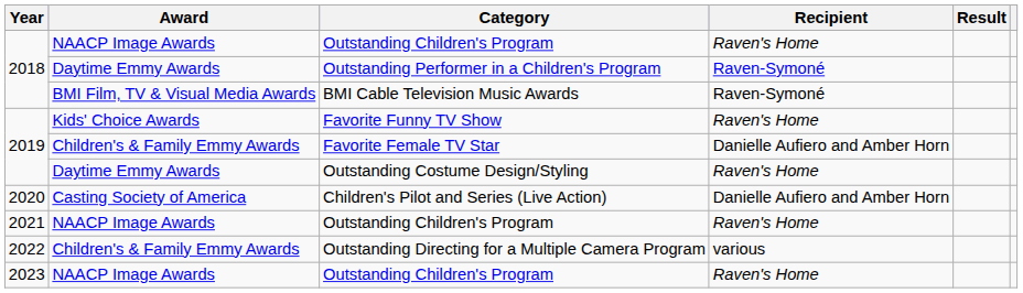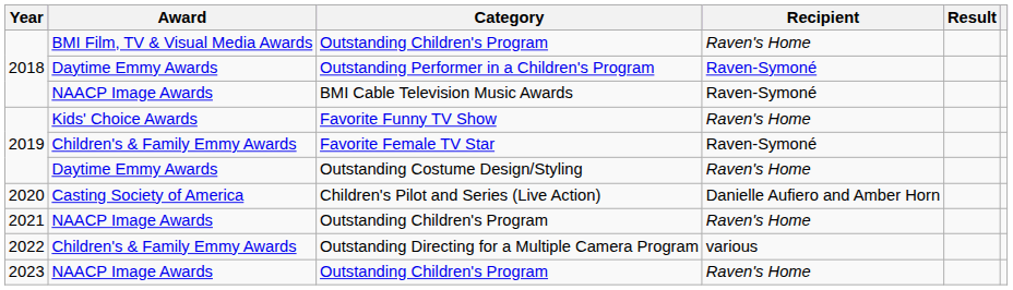 <table class="wikitable">
 <tr style="background:#96c; text-align:center;">
 <th>Year</th>
 <th>Award</th>
 <th>Category</th>
 <th>Recipient</th>
 <th>Result</th>
 <th></th>
 </tr>
 <tr>
 <td rowspan="3">2018</td>
-<td><a href='#'>NAACP Image Awards</a></td>
+<td><a href='#'>BMI Film, TV & Visual Media Awards</a></td>
 <td><a href='#'>Outstanding Children's Program</a></td>
 <td><em>Raven's Home</em></td>
 <td></td>
 <td style="text-align:center;"></td>
 </tr>
 <tr>
 <td><a href='#'>Daytime Emmy Awards</a></td>
 <td><a href='#'>Outstanding Performer in a Children's Program</a></td>
 <td><a href='#'>Raven-Symoné</a></td>
 <td></td>
 <td style="text-align:center;"></td>
 </tr>
 <tr>
-<td><a href='#'>BMI Film, TV & Visual Media Awards</a></td>
+<td><a href='#'>NAACP Image Awards</a></td>
 <td>BMI Cable Television Music Awards</td>
 <td>Raven-Symoné</td>
 <td></td>
 <td style="text-align:center;"></td>
 </tr>
 <tr>
 <td rowspan="3">2019</td>
 <td><a href='#'>Kids' Choice Awards</a></td>
 <td><a href='#'>Favorite Funny TV Show</a></td>
 <td><em>Raven's Home</em></td>
 <td></td>
 <td style="text-align:center;"></td>
 </tr>
 <tr>
 <td><a href='#'>Children's & Family Emmy Awards</a></td>
 <td><a href='#'>Favorite Female TV Star</a></td>
-<td>Danielle Aufiero and Amber Horn</td>
+<td>Raven-Symoné</td>
 <td></td>
 <td style="text-align:center;"></td>
 </tr>
 <tr>
 <td><a href='#'>Daytime Emmy Awards</a></td>
 <td>Outstanding Costume Design/Styling</td>
 <td><em>Raven's Home</em></td>
 <td></td>
 <td style="text-align:center;"></td>
 </tr>
 <tr>
 <td>2020</td>
 <td><a href='#'>Casting Society of America</a></td>
 <td>Children's Pilot and Series (Live Action)</td>
 <td>Danielle Aufiero and Amber Horn</td>
 <td></td>
 <td style="text-align:center;"></td>
 </tr>
 <tr>
 <td>2021</td>
 <td><a href='#'>NAACP Image Awards</a></td>
 <td>Outstanding Children's Program</td>
 <td><em>Raven's Home</em></td>
 <td></td>
 <td style="text-align:center;"></td>
 </tr>
 <tr>
 <td>2022</td>
 <td><a href='#'>Children's & Family Emmy Awards</a></td>
 <td>Outstanding Directing for a Multiple Camera Program</td>
 <td>various</td>
 <td></td>
 <td style="text-align:center;"></td>
 </tr>
 <tr>
 <td>2023</td>
 <td><a href='#'>NAACP Image Awards</a></td>
 <td><a href='#'>Outstanding Children's Program</a></td>
 <td><em>Raven's Home</em></td>
 <td></td>
 <td style="text-align:center;"></td>
 </tr>
 </table>
